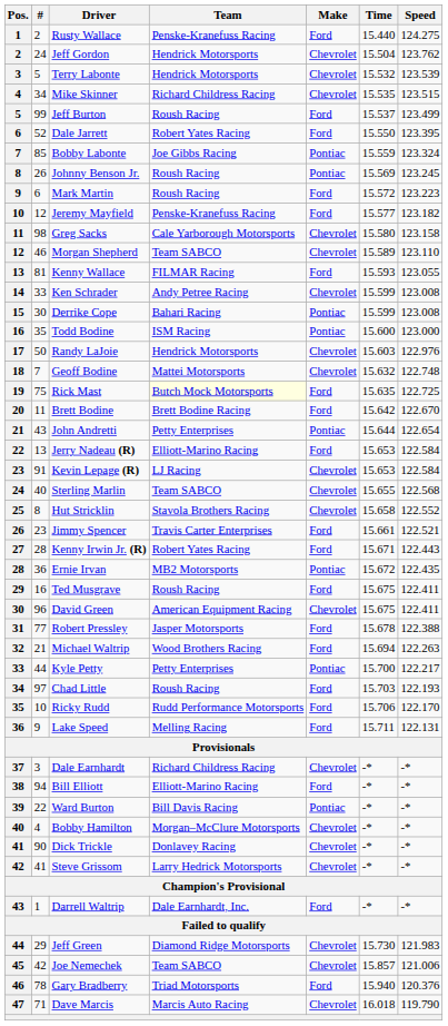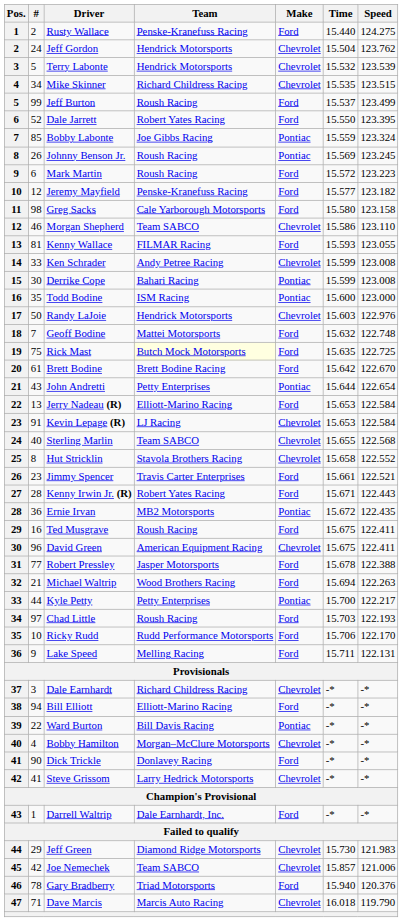 <table class="wikitable" style="font-size:95%">
 <tr>
 <th>Pos.</th>
 <th>#</th>
 <th>Driver</th>
 <th>Team</th>
 <th>Make</th>
 <th>Time</th>
 <th>Speed</th>
 </tr>
 <tr>
 <th>1</th>
 <td>2</td>
 <td><a href='#'>Rusty Wallace</a></td>
 <td><a href='#'>Penske-Kranefuss Racing</a></td>
 <td><a href='#'>Ford</a></td>
 <td>15.440</td>
 <td>124.275</td>
 </tr>
 <tr>
 <th>2</th>
 <td>24</td>
 <td><a href='#'>Jeff Gordon</a></td>
 <td><a href='#'>Hendrick Motorsports</a></td>
 <td><a href='#'>Chevrolet</a></td>
 <td>15.504</td>
 <td>123.762</td>
 </tr>
 <tr>
 <th>3</th>
 <td>5</td>
 <td><a href='#'>Terry Labonte</a></td>
 <td><a href='#'>Hendrick Motorsports</a></td>
 <td><a href='#'>Chevrolet</a></td>
 <td>15.532</td>
 <td>123.539</td>
 </tr>
 <tr>
 <th>4</th>
 <td>34</td>
 <td><a href='#'>Mike Skinner</a></td>
 <td><a href='#'>Richard Childress Racing</a></td>
 <td><a href='#'>Chevrolet</a></td>
 <td>15.535</td>
 <td>123.515</td>
 </tr>
 <tr>
 <th>5</th>
 <td>99</td>
 <td><a href='#'>Jeff Burton</a></td>
 <td><a href='#'>Roush Racing</a></td>
 <td><a href='#'>Ford</a></td>
 <td>15.537</td>
 <td>123.499</td>
 </tr>
 <tr>
 <th>6</th>
 <td>52</td>
 <td><a href='#'>Dale Jarrett</a></td>
 <td><a href='#'>Robert Yates Racing</a></td>
 <td><a href='#'>Ford</a></td>
 <td>15.550</td>
 <td>123.395</td>
 </tr>
 <tr>
 <th>7</th>
 <td>85</td>
 <td><a href='#'>Bobby Labonte</a></td>
 <td><a href='#'>Joe Gibbs Racing</a></td>
 <td><a href='#'>Pontiac</a></td>
 <td>15.559</td>
 <td>123.324</td>
 </tr>
 <tr>
 <th>8</th>
 <td>26</td>
 <td><a href='#'>Johnny Benson Jr.</a></td>
 <td><a href='#'>Roush Racing</a></td>
 <td><a href='#'>Pontiac</a></td>
 <td>15.569</td>
 <td>123.245</td>
 </tr>
 <tr>
 <th>9</th>
 <td>6</td>
 <td><a href='#'>Mark Martin</a></td>
 <td><a href='#'>Roush Racing</a></td>
 <td><a href='#'>Ford</a></td>
 <td>15.572</td>
 <td>123.223</td>
 </tr>
 <tr>
 <th>10</th>
 <td>12</td>
 <td><a href='#'>Jeremy Mayfield</a></td>
 <td><a href='#'>Penske-Kranefuss Racing</a></td>
 <td><a href='#'>Ford</a></td>
 <td>15.577</td>
 <td>123.182</td>
 </tr>
 <tr>
 <th>11</th>
 <td>98</td>
 <td><a href='#'>Greg Sacks</a></td>
 <td><a href='#'>Cale Yarborough Motorsports</a></td>
-<td><a href='#'>Chevrolet</a></td>
+<td><a href='#'>Ford</a></td>
 <td>15.580</td>
 <td>123.158</td>
 </tr>
 <tr>
 <th>12</th>
 <td>46</td>
 <td><a href='#'>Morgan Shepherd</a></td>
 <td><a href='#'>Team SABCO</a></td>
 <td><a href='#'>Chevrolet</a></td>
-<td>15.589</td>
+<td>15.586</td>
 <td>123.110</td>
 </tr>
 <tr>
 <th>13</th>
 <td>81</td>
 <td><a href='#'>Kenny Wallace</a></td>
 <td><a href='#'>FILMAR Racing</a></td>
 <td><a href='#'>Ford</a></td>
 <td>15.593</td>
 <td>123.055</td>
 </tr>
 <tr>
 <th>14</th>
 <td>33</td>
 <td><a href='#'>Ken Schrader</a></td>
 <td><a href='#'>Andy Petree Racing</a></td>
 <td><a href='#'>Chevrolet</a></td>
 <td>15.599</td>
 <td>123.008</td>
 </tr>
 <tr>
 <th>15</th>
 <td>30</td>
 <td><a href='#'>Derrike Cope</a></td>
 <td><a href='#'>Bahari Racing</a></td>
 <td><a href='#'>Pontiac</a></td>
 <td>15.599</td>
 <td>123.008</td>
 </tr>
 <tr>
 <th>16</th>
 <td>35</td>
 <td><a href='#'>Todd Bodine</a></td>
 <td><a href='#'>ISM Racing</a></td>
 <td><a href='#'>Pontiac</a></td>
 <td>15.600</td>
 <td>123.000</td>
 </tr>
 <tr>
 <th>17</th>
 <td>50</td>
 <td><a href='#'>Randy LaJoie</a></td>
 <td><a href='#'>Hendrick Motorsports</a></td>
 <td><a href='#'>Chevrolet</a></td>
 <td>15.603</td>
 <td>122.976</td>
 </tr>
 <tr>
 <th>18</th>
 <td>7</td>
 <td><a href='#'>Geoff Bodine</a></td>
 <td><a href='#'>Mattei Motorsports</a></td>
-<td><a href='#'>Chevrolet</a></td>
+<td><a href='#'>Ford</a></td>
 <td>15.632</td>
 <td>122.748</td>
 </tr>
 <tr>
 <th>19</th>
 <td>75</td>
 <td><a href='#'>Rick Mast</a></td>
 <td style="background: lightyellow;"><a href='#'>Butch Mock Motorsports</a></td>
 <td><a href='#'>Ford</a></td>
 <td>15.635</td>
 <td>122.725</td>
 </tr>
 <tr>
 <th>20</th>
-<td>11</td>
+<td>61</td>
 <td><a href='#'>Brett Bodine</a></td>
 <td><a href='#'>Brett Bodine Racing</a></td>
 <td><a href='#'>Ford</a></td>
 <td>15.642</td>
 <td>122.670</td>
 </tr>
 <tr>
 <th>21</th>
 <td>43</td>
 <td><a href='#'>John Andretti</a></td>
 <td><a href='#'>Petty Enterprises</a></td>
 <td><a href='#'>Pontiac</a></td>
 <td>15.644</td>
 <td>122.654</td>
 </tr>
 <tr>
 <th>22</th>
 <td>13</td>
 <td><a href='#'>Jerry Nadeau</a> <strong>(R)</strong></td>
 <td><a href='#'>Elliott-Marino Racing</a></td>
 <td><a href='#'>Ford</a></td>
 <td>15.653</td>
 <td>122.584</td>
 </tr>
 <tr>
 <th>23</th>
 <td>91</td>
 <td><a href='#'>Kevin Lepage</a> <strong>(R)</strong></td>
 <td><a href='#'>LJ Racing</a></td>
 <td><a href='#'>Chevrolet</a></td>
 <td>15.653</td>
 <td>122.584</td>
 </tr>
 <tr>
 <th>24</th>
 <td>40</td>
 <td><a href='#'>Sterling Marlin</a></td>
 <td><a href='#'>Team SABCO</a></td>
 <td><a href='#'>Chevrolet</a></td>
 <td>15.655</td>
 <td>122.568</td>
 </tr>
 <tr>
 <th>25</th>
 <td>8</td>
 <td><a href='#'>Hut Stricklin</a></td>
 <td><a href='#'>Stavola Brothers Racing</a></td>
 <td><a href='#'>Chevrolet</a></td>
 <td>15.658</td>
 <td>122.552</td>
 </tr>
 <tr>
 <th>26</th>
 <td>23</td>
 <td><a href='#'>Jimmy Spencer</a></td>
 <td><a href='#'>Travis Carter Enterprises</a></td>
 <td><a href='#'>Ford</a></td>
 <td>15.661</td>
 <td>122.521</td>
 </tr>
 <tr>
 <th>27</th>
 <td>28</td>
 <td><a href='#'>Kenny Irwin Jr.</a> <strong>(R)</strong></td>
 <td><a href='#'>Robert Yates Racing</a></td>
 <td><a href='#'>Ford</a></td>
 <td>15.671</td>
 <td>122.443</td>
 </tr>
 <tr>
 <th>28</th>
 <td>36</td>
 <td><a href='#'>Ernie Irvan</a></td>
 <td><a href='#'>MB2 Motorsports</a></td>
 <td><a href='#'>Pontiac</a></td>
 <td>15.672</td>
 <td>122.435</td>
 </tr>
 <tr>
 <th>29</th>
 <td>16</td>
 <td><a href='#'>Ted Musgrave</a></td>
 <td><a href='#'>Roush Racing</a></td>
 <td><a href='#'>Ford</a></td>
 <td>15.675</td>
 <td>122.411</td>
 </tr>
 <tr>
 <th>30</th>
 <td>96</td>
 <td><a href='#'>David Green</a></td>
 <td><a href='#'>American Equipment Racing</a></td>
 <td><a href='#'>Chevrolet</a></td>
 <td>15.675</td>
 <td>122.411</td>
 </tr>
 <tr>
 <th>31</th>
 <td>77</td>
 <td><a href='#'>Robert Pressley</a></td>
 <td><a href='#'>Jasper Motorsports</a></td>
 <td><a href='#'>Ford</a></td>
 <td>15.678</td>
 <td>122.388</td>
 </tr>
 <tr>
 <th>32</th>
 <td>21</td>
 <td><a href='#'>Michael Waltrip</a></td>
 <td><a href='#'>Wood Brothers Racing</a></td>
 <td><a href='#'>Ford</a></td>
 <td>15.694</td>
 <td>122.263</td>
 </tr>
 <tr>
 <th>33</th>
 <td>44</td>
 <td><a href='#'>Kyle Petty</a></td>
 <td><a href='#'>Petty Enterprises</a></td>
 <td><a href='#'>Pontiac</a></td>
 <td>15.700</td>
 <td>122.217</td>
 </tr>
 <tr>
 <th>34</th>
 <td>97</td>
 <td><a href='#'>Chad Little</a></td>
 <td><a href='#'>Roush Racing</a></td>
 <td><a href='#'>Ford</a></td>
 <td>15.703</td>
 <td>122.193</td>
 </tr>
 <tr>
 <th>35</th>
 <td>10</td>
 <td><a href='#'>Ricky Rudd</a></td>
 <td><a href='#'>Rudd Performance Motorsports</a></td>
 <td><a href='#'>Ford</a></td>
 <td>15.706</td>
 <td>122.170</td>
 </tr>
 <tr>
 <th>36</th>
 <td>9</td>
 <td><a href='#'>Lake Speed</a></td>
 <td><a href='#'>Melling Racing</a></td>
 <td><a href='#'>Ford</a></td>
 <td>15.711</td>
 <td>122.131</td>
 </tr>
 <tr>
 <th colspan="7">Provisionals</th>
 </tr>
 <tr>
 <th>37</th>
 <td>3</td>
 <td><a href='#'>Dale Earnhardt</a></td>
 <td><a href='#'>Richard Childress Racing</a></td>
 <td><a href='#'>Chevrolet</a></td>
 <td>-*</td>
 <td>-*</td>
 </tr>
 <tr>
 <th>38</th>
 <td>94</td>
 <td><a href='#'>Bill Elliott</a></td>
 <td><a href='#'>Elliott-Marino Racing</a></td>
 <td><a href='#'>Ford</a></td>
 <td>-*</td>
 <td>-*</td>
 </tr>
 <tr>
 <th>39</th>
 <td>22</td>
 <td><a href='#'>Ward Burton</a></td>
 <td><a href='#'>Bill Davis Racing</a></td>
 <td><a href='#'>Pontiac</a></td>
 <td>-*</td>
 <td>-*</td>
 </tr>
 <tr>
 <th>40</th>
 <td>4</td>
 <td><a href='#'>Bobby Hamilton</a></td>
 <td><a href='#'>Morgan–McClure Motorsports</a></td>
 <td><a href='#'>Chevrolet</a></td>
 <td>-*</td>
 <td>-*</td>
 </tr>
 <tr>
 <th>41</th>
 <td>90</td>
 <td><a href='#'>Dick Trickle</a></td>
 <td><a href='#'>Donlavey Racing</a></td>
-<td><a href='#'>Chevrolet</a></td>
+<td><a href='#'>Ford</a></td>
 <td>-*</td>
 <td>-*</td>
 </tr>
 <tr>
 <th>42</th>
 <td>41</td>
 <td><a href='#'>Steve Grissom</a></td>
 <td><a href='#'>Larry Hedrick Motorsports</a></td>
 <td><a href='#'>Chevrolet</a></td>
 <td>-*</td>
 <td>-*</td>
 </tr>
 <tr>
 <th colspan="7">Champion's Provisional</th>
 </tr>
 <tr>
 <th>43</th>
 <td>1</td>
 <td><a href='#'>Darrell Waltrip</a></td>
 <td><a href='#'>Dale Earnhardt, Inc.</a></td>
 <td><a href='#'>Ford</a></td>
 <td>-*</td>
 <td>-*</td>
 </tr>
 <tr>
 <th colspan="7">Failed to qualify</th>
 </tr>
 <tr>
 <th>44</th>
 <td>29</td>
 <td><a href='#'>Jeff Green</a></td>
 <td><a href='#'>Diamond Ridge Motorsports</a></td>
 <td><a href='#'>Chevrolet</a></td>
 <td>15.730</td>
 <td>121.983</td>
 </tr>
 <tr>
 <th>45</th>
 <td>42</td>
 <td><a href='#'>Joe Nemechek</a></td>
 <td><a href='#'>Team SABCO</a></td>
 <td><a href='#'>Chevrolet</a></td>
 <td>15.857</td>
 <td>121.006</td>
 </tr>
 <tr>
 <th>46</th>
 <td>78</td>
 <td><a href='#'>Gary Bradberry</a></td>
 <td><a href='#'>Triad Motorsports</a></td>
 <td><a href='#'>Ford</a></td>
 <td>15.940</td>
 <td>120.376</td>
 </tr>
 <tr>
 <th>47</th>
 <td>71</td>
 <td><a href='#'>Dave Marcis</a></td>
 <td><a href='#'>Marcis Auto Racing</a></td>
 <td><a href='#'>Chevrolet</a></td>
 <td>16.018</td>
 <td>119.790</td>
 </tr>
 <tr>
 <th colspan="7"></th>
 </tr>
 </table>
